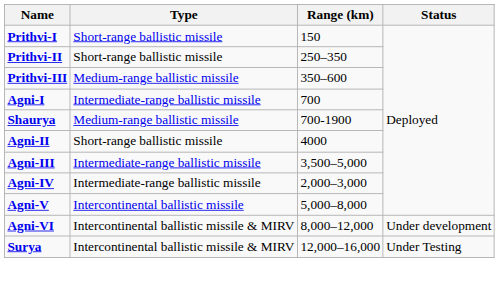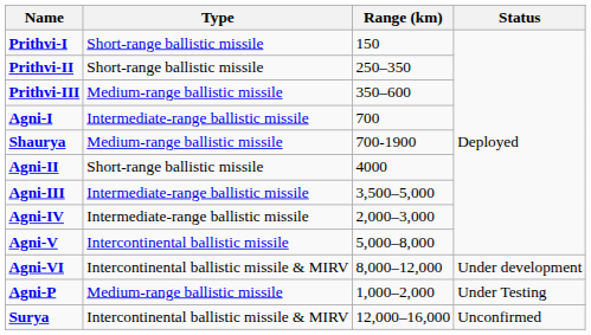 <table class="wikitable">
 <tr>
 <th>Name</th>
 <th>Type</th>
 <th>Range (km)</th>
 <th>Status</th>
 </tr>
 <tr>
 <td><strong><a href='#'>Prithvi-I</a></strong></td>
 <td><a href='#'>Short-range ballistic missile</a></td>
 <td>150</td>
 <td rowspan="9">Deployed</td>
 </tr>
 <tr>
 <td><strong><a href='#'>Prithvi-II</a></strong></td>
 <td>Short-range ballistic missile</td>
 <td>250–350</td>
 </tr>
 <tr>
 <td><strong><a href='#'>Prithvi-III</a></strong></td>
 <td><a href='#'>Medium-range ballistic missile</a></td>
 <td>350–600</td>
 </tr>
 <tr>
 <td><strong><a href='#'>Agni-I</a></strong></td>
 <td><a href='#'>Intermediate-range ballistic missile</a></td>
 <td>700</td>
 </tr>
 <tr>
 <td><strong><a href='#'>Shaurya</a></strong></td>
 <td><a href='#'>Medium-range ballistic missile</a></td>
 <td>700-1900</td>
 </tr>
 <tr>
 <td><strong><a href='#'>Agni-II</a></strong></td>
 <td>Short-range ballistic missile</td>
 <td>4000</td>
 </tr>
 <tr>
 <td><strong><a href='#'>Agni-III</a></strong></td>
 <td><a href='#'>Intermediate-range ballistic missile</a></td>
 <td>3,500–5,000</td>
 </tr>
 <tr>
 <td><strong><a href='#'>Agni-IV</a></strong></td>
 <td>Intermediate-range ballistic missile</td>
 <td>2,000–3,000</td>
 </tr>
 <tr>
 <td><strong><a href='#'>Agni-V</a></strong></td>
 <td><a href='#'>Intercontinental ballistic missile</a></td>
 <td>5,000–8,000</td>
 </tr>
 <tr>
 <td><strong><a href='#'>Agni-VI</a></strong></td>
 <td>Intercontinental ballistic missile & MIRV</td>
 <td>8,000–12,000</td>
 <td>Under development</td>
 </tr>
 <tr>
+<td><strong><a href='#'>Agni-P</a></strong></td>
+<td><a href='#'>Medium-range ballistic missile</a></td>
+<td>1,000–2,000</td>
+<td>Under Testing</td>
+</tr>
+<tr>
 <td><strong><a href='#'>Surya</a></strong></td>
 <td>Intercontinental ballistic missile & MIRV</td>
 <td>12,000–16,000</td>
-<td>Under Testing</td>
+<td>Unconfirmed</td>
 </tr>
 </table>
